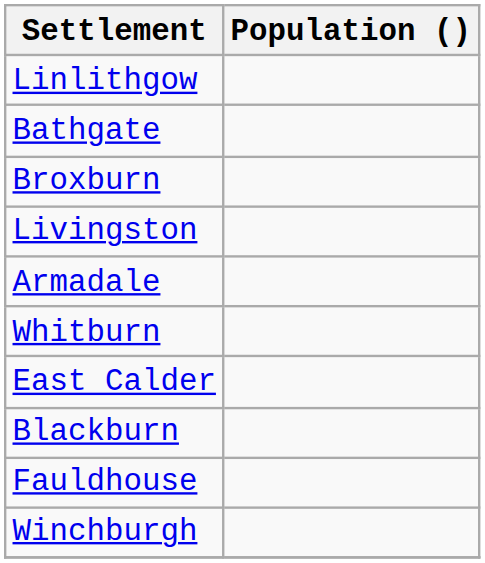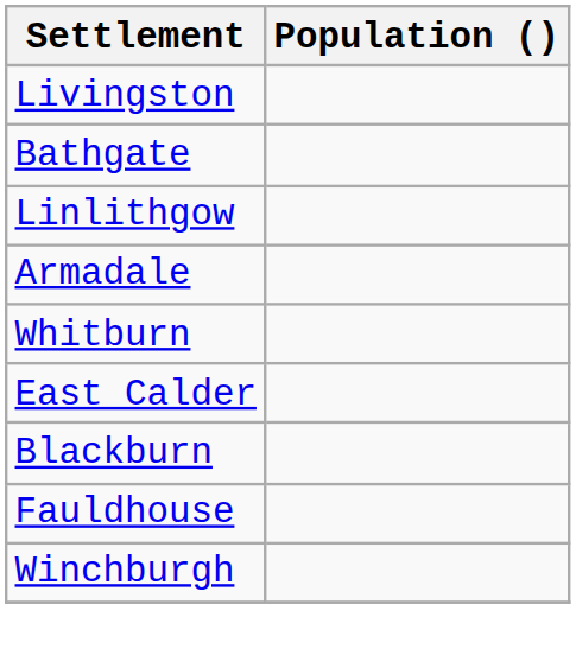 <table class="wikitable sortable">
 <tr>
 <th>Settlement</th>
 <th>Population ()</th>
 </tr>
 <tr>
-<td><a href='#'>Linlithgow</a></td>
+<td><a href='#'>Livingston</a></td>
 <td></td>
 </tr>
 <tr>
 <td><a href='#'>Bathgate</a></td>
 <td></td>
 </tr>
 <tr>
-<td><a href='#'>Broxburn</a></td>
-<td></td>
-</tr>
-<tr>
-<td><a href='#'>Livingston</a></td>
+<td><a href='#'>Linlithgow</a></td>
 <td></td>
 </tr>
 <tr>
 <td><a href='#'>Armadale</a></td>
 <td></td>
 </tr>
 <tr>
 <td><a href='#'>Whitburn</a></td>
 <td></td>
 </tr>
 <tr>
 <td><a href='#'>East Calder</a></td>
 <td></td>
 </tr>
 <tr>
 <td><a href='#'>Blackburn</a></td>
 <td></td>
 </tr>
 <tr>
 <td><a href='#'>Fauldhouse</a></td>
 <td></td>
 </tr>
 <tr>
 <td><a href='#'>Winchburgh</a></td>
 <td></td>
 </tr>
 <tr>
 </tr>
 </table>
